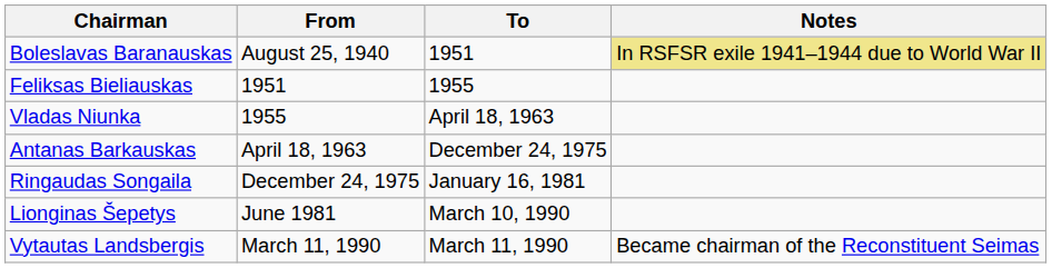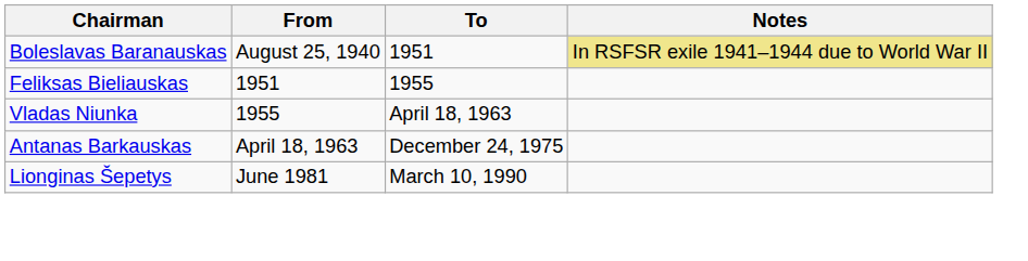 <table class="wikitable">
 <tr>
 <th>Chairman</th>
 <th>From</th>
 <th>To</th>
 <th>Notes</th>
 </tr>
 <tr>
 <td><a href='#'>Boleslavas Baranauskas</a></td>
 <td>August 25, 1940</td>
 <td>1951</td>
 <td style="background: khaki;">In RSFSR exile 1941–1944 due to World War II</td>
 </tr>
 <tr>
 <td><a href='#'>Feliksas Bieliauskas</a></td>
 <td>1951</td>
 <td>1955</td>
 <td></td>
 </tr>
 <tr>
 <td><a href='#'>Vladas Niunka</a></td>
 <td>1955</td>
 <td>April 18, 1963</td>
 <td></td>
 </tr>
 <tr>
 <td><a href='#'>Antanas Barkauskas</a></td>
 <td>April 18, 1963</td>
 <td>December 24, 1975</td>
 <td></td>
 </tr>
 <tr>
-<td><a href='#'>Ringaudas Songaila</a></td>
-<td>December 24, 1975</td>
-<td>January 16, 1981</td>
-<td></td>
-</tr>
-<tr>
 <td><a href='#'>Lionginas Šepetys</a></td>
 <td>June 1981</td>
 <td>March 10, 1990</td>
 <td></td>
 </tr>
-<tr>
-<td><a href='#'>Vytautas Landsbergis</a></td>
-<td>March 11, 1990</td>
-<td>March 11, 1990</td>
-<td>Became chairman of the <a href='#'>Reconstituent Seimas</a></td>
-</tr>
 </table>
